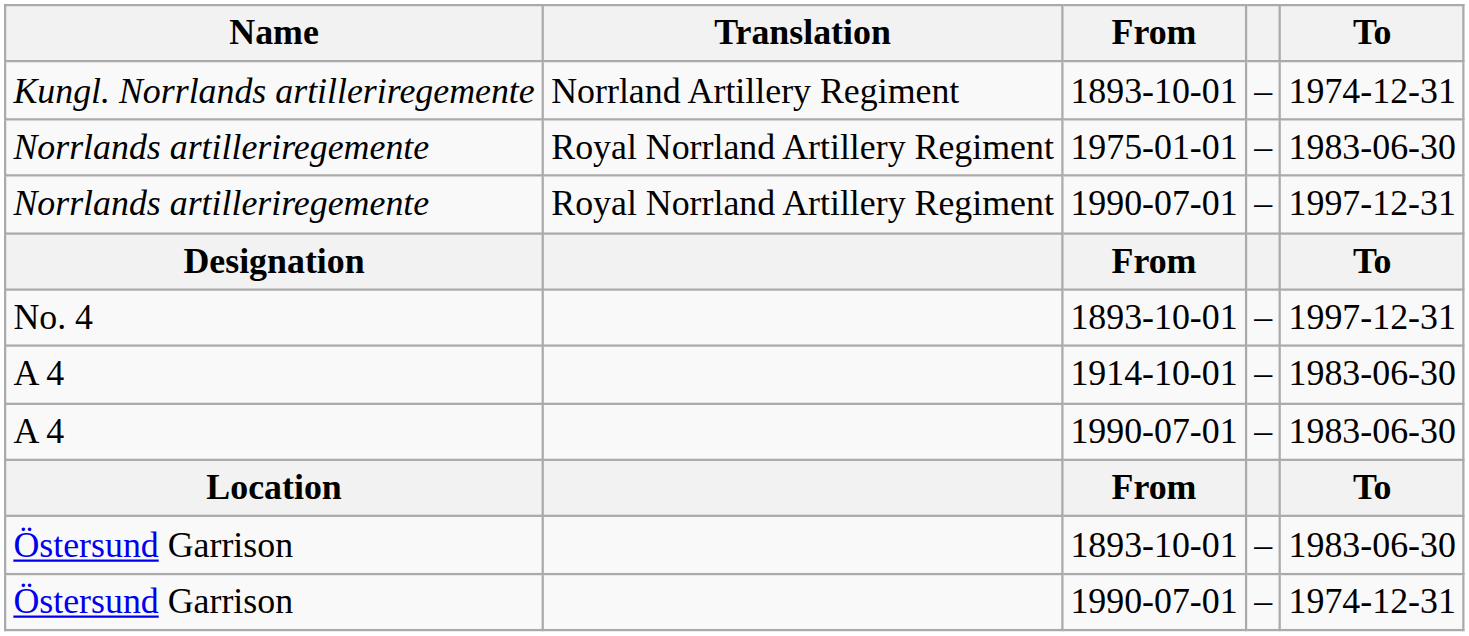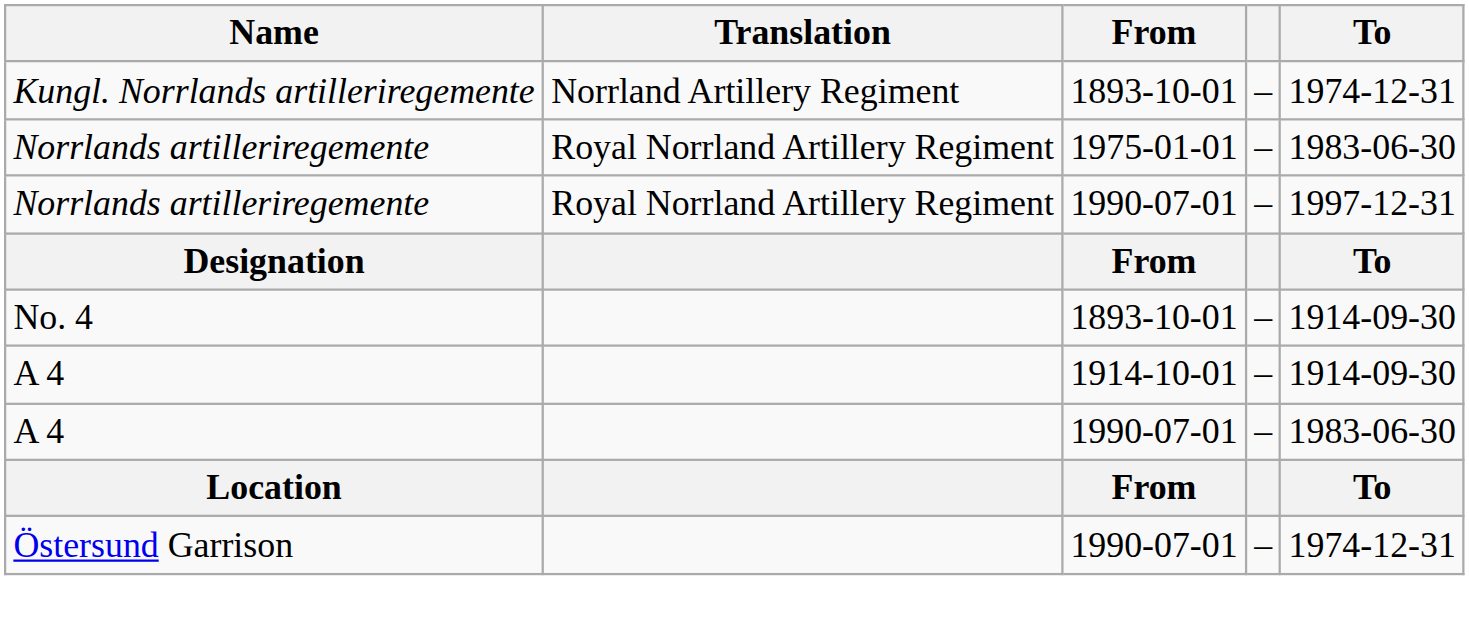 <table class="wikitable">
 <tr>
 <th style="font-weight:bold;">Name</th>
 <th style="font-weight:bold;">Translation</th>
 <th style="text-align: center; font-weight:bold;">From</th>
 <th></th>
 <th style="text-align: center; font-weight:bold;">To</th>
 </tr>
 <tr>
 <td style="font-style:italic;">Kungl. Norrlands artilleriregemente</td>
 <td>Norrland Artillery Regiment</td>
 <td>1893-10-01</td>
 <td>–</td>
 <td>1974-12-31</td>
 </tr>
 <tr>
 <td style="font-style:italic;">Norrlands artilleriregemente</td>
 <td>Royal Norrland Artillery Regiment</td>
 <td>1975-01-01</td>
 <td>–</td>
 <td>1983-06-30</td>
 </tr>
 <tr>
 <td style="font-style:italic;">Norrlands artilleriregemente</td>
 <td>Royal Norrland Artillery Regiment</td>
 <td>1990-07-01</td>
 <td>–</td>
 <td>1997-12-31</td>
 </tr>
 <tr>
 <th style="font-weight:bold;">Designation</th>
 <th style="font-weight:bold;"></th>
 <th style="text-align: center; font-weight:bold;">From</th>
 <th></th>
 <th style="text-align: center; font-weight:bold;">To</th>
 </tr>
 <tr>
 <td>No. 4</td>
 <td></td>
 <td style="text-align: center;">1893-10-01</td>
 <td style="text-align: center;">–</td>
-<td>1997-12-31</td>
+<td style="text-align: center;">1914-09-30</td>
 </tr>
 <tr>
 <td>A 4</td>
 <td></td>
 <td style="text-align: center;">1914-10-01</td>
 <td style="text-align: center;">–</td>
-<td style="text-align: center;">1983-06-30</td>
+<td style="text-align: center;">1914-09-30</td>
 </tr>
 <tr>
 <td>A 4</td>
 <td></td>
 <td style="text-align: center;">1990-07-01</td>
 <td style="text-align: center;">–</td>
 <td style="text-align: center;">1983-06-30</td>
 </tr>
 <tr>
 <th style="font-weight:bold;">Location</th>
 <th style="font-weight:bold;"></th>
 <th style="text-align: center; font-weight:bold;">From</th>
 <th></th>
 <th style="text-align: center; font-weight:bold;">To</th>
 </tr>
 <tr>
 <td><a href='#'>Östersund</a> Garrison</td>
 <td></td>
-<td style="text-align: center;">1893-10-01</td>
-<td style="text-align: center;">–</td>
-<td style="text-align: center;">1983-06-30</td>
-</tr>
-<tr>
-<td><a href='#'>Östersund</a> Garrison</td>
-<td></td>
 <td style="text-align: center;">1990-07-01</td>
 <td style="text-align: center;">–</td>
 <td>1974-12-31</td>
 </tr>
 </table>
